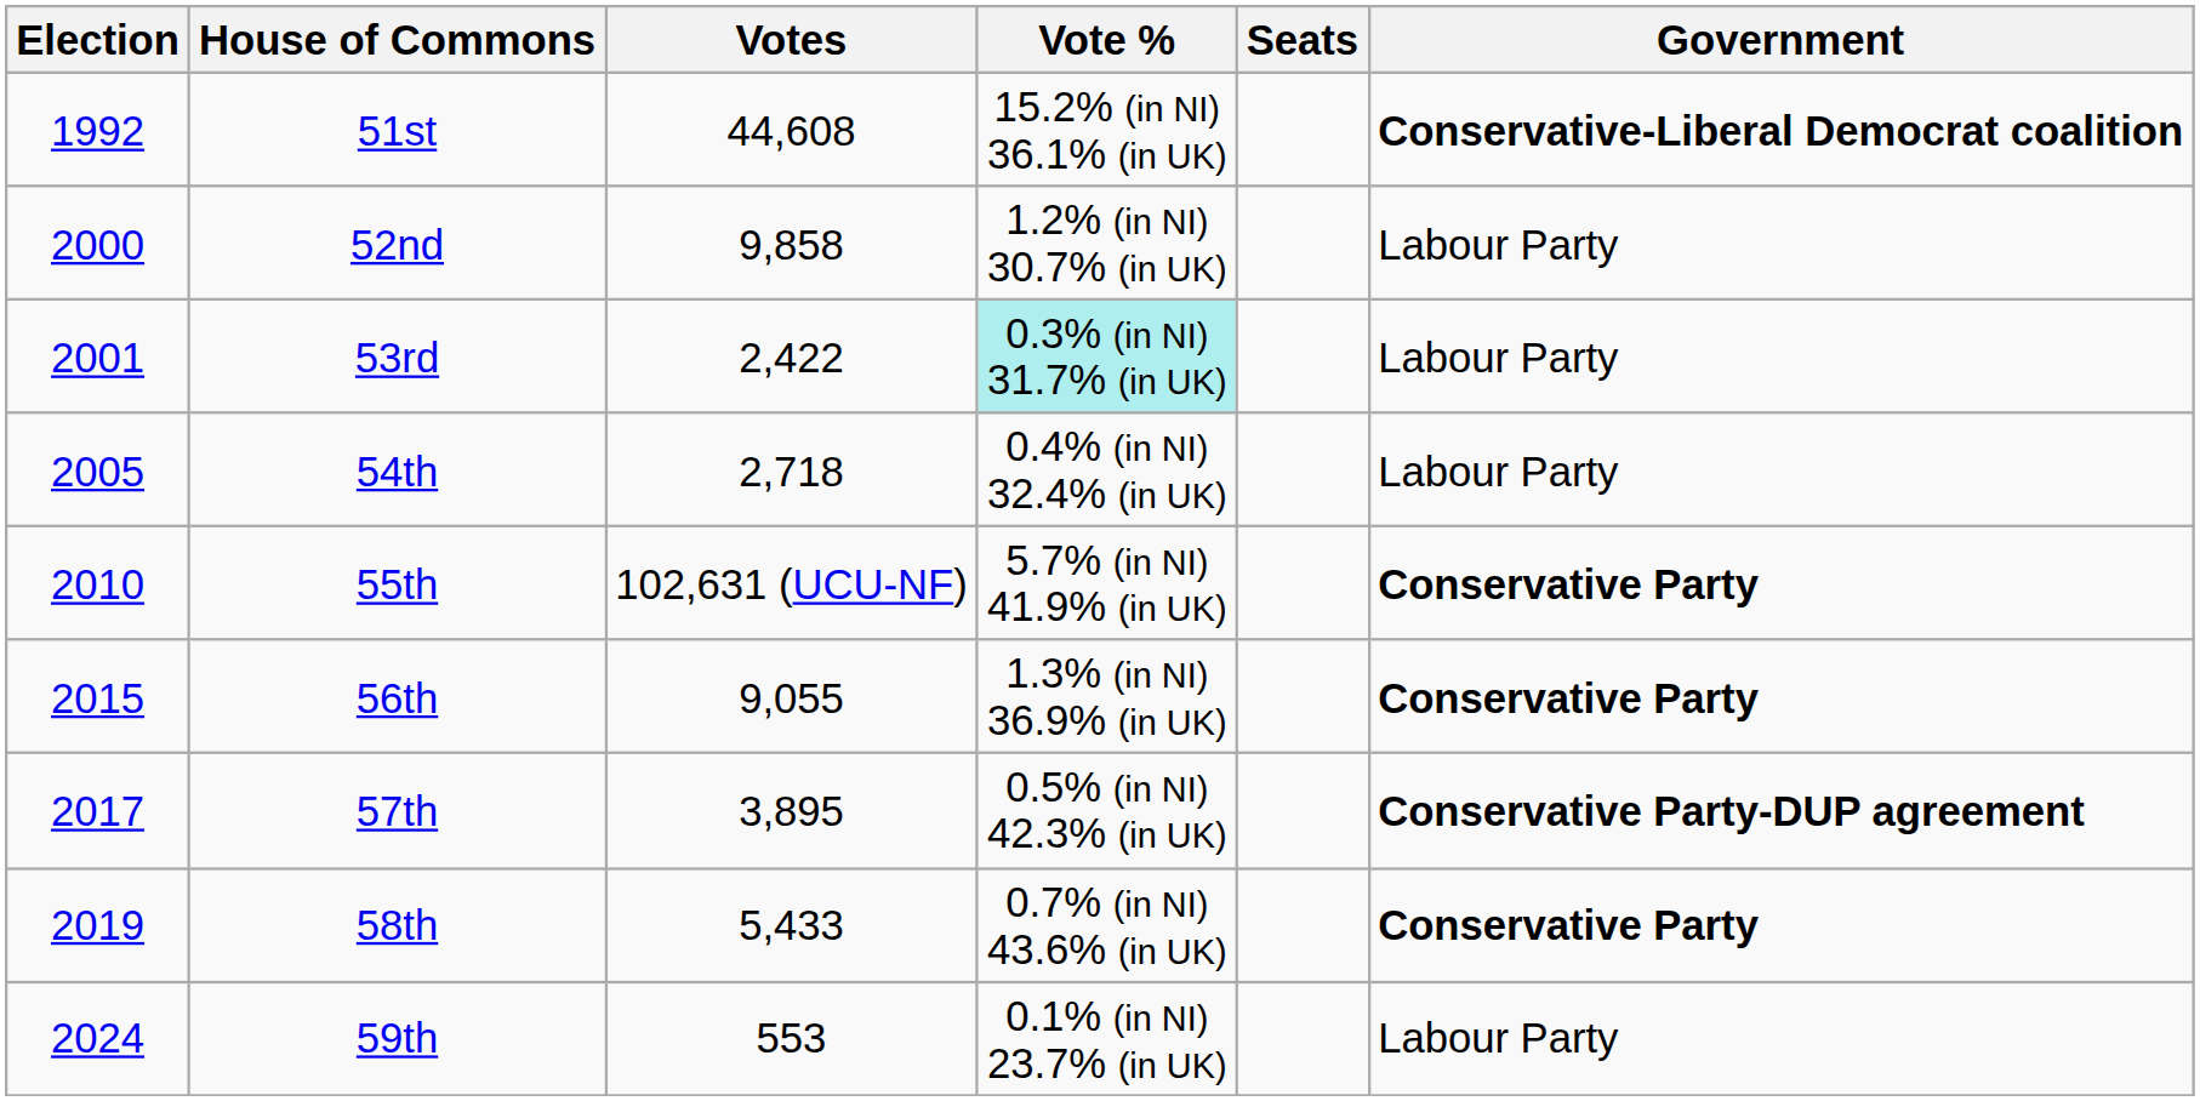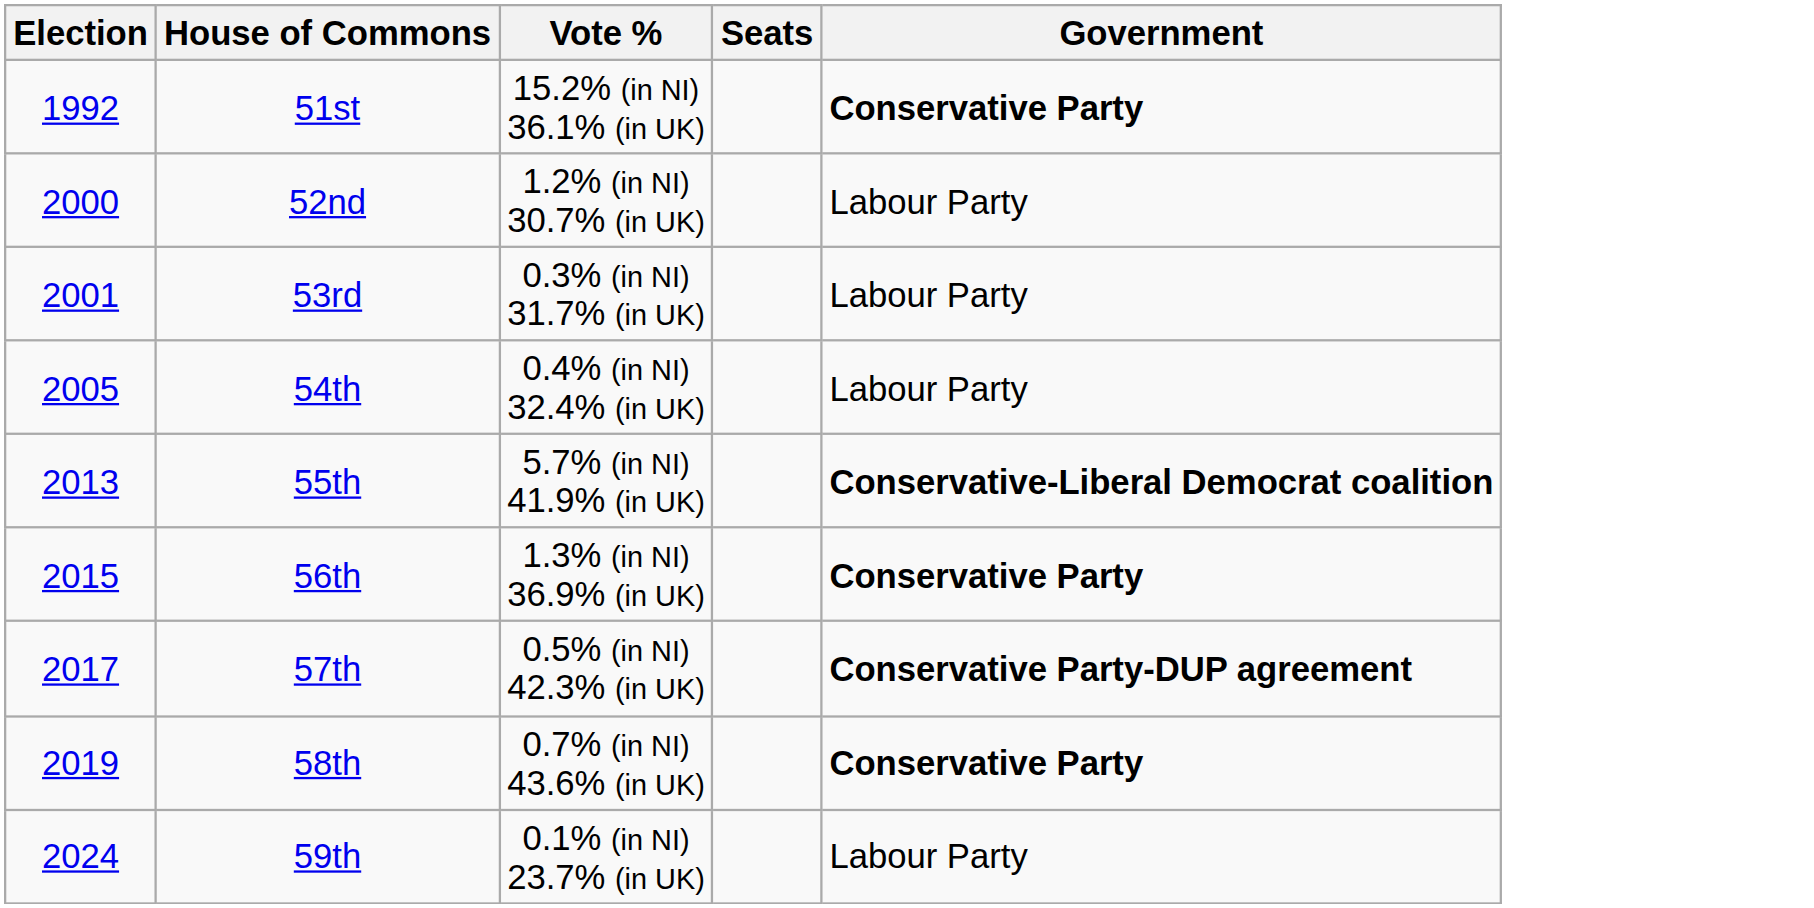 <table class="wikitable sortable" style="font-size:95%">
 <tr>
 <th>Election</th>
 <th>House of Commons</th>
-<th>Votes</th>
 <th>Vote %</th>
 <th>Seats</th>
 <th align=center>Government</th>
 </tr>
 <tr>
 <td align=center><a href='#'>1992</a></td>
 <td align=center><a href='#'>51st</a></td>
-<td align=center>44,608</td>
 <td align=center>15.2% <small>(in NI)</small><br>36.1% <small>(in UK)</small></td>
 <td align=center></td>
-<td align=left><strong>Conservative-Liberal Democrat coalition</strong></td>
+<td align=left><strong>Conservative Party</strong></td>
 </tr>
 <tr>
 <td align=center><a href='#'>2000</a></td>
 <td align=center><a href='#'>52nd</a></td>
-<td align=center>9,858</td>
 <td align=center>1.2% <small>(in NI)</small><br>30.7% <small>(in UK)</small></td>
 <td align=center></td>
 <td align=left>Labour Party</td>
 </tr>
 <tr>
 <td align=center><a href='#'>2001</a></td>
 <td align=center><a href='#'>53rd</a></td>
-<td align=center>2,422</td>
-<td align=center style="background: paleturquoise;">0.3% <small>(in NI)</small><br>31.7% <small>(in UK)</small></td>
+<td align=center>0.3% <small>(in NI)</small><br>31.7% <small>(in UK)</small></td>
 <td align=center></td>
 <td align=left>Labour Party</td>
 </tr>
 <tr>
 <td align=center><a href='#'>2005</a></td>
 <td align=center><a href='#'>54th</a></td>
-<td align=center>2,718</td>
 <td align=center>0.4% <small>(in NI)</small><br>32.4% <small>(in UK)</small></td>
 <td align=center></td>
 <td align=left>Labour Party</td>
 </tr>
 <tr>
-<td align=center><a href='#'>2010</a></td>
+<td align=center><a href='#'>2013</a></td>
 <td align=center><a href='#'>55th</a></td>
-<td align=center>102,631  (<a href='#'>UCU-NF</a>)</td>
 <td align=center>5.7% <small>(in NI)</small><br>41.9% <small>(in UK)</small></td>
 <td align=center></td>
-<td align=left><strong>Conservative Party</strong></td>
+<td align=left><strong>Conservative-Liberal Democrat coalition</strong></td>
 </tr>
 <tr>
 <td align=center><a href='#'>2015</a></td>
 <td align=center><a href='#'>56th</a></td>
-<td align=center>9,055</td>
 <td align=center>1.3% <small>(in NI)</small><br>36.9% <small>(in UK)</small></td>
 <td align=center></td>
 <td align=left><strong>Conservative Party</strong></td>
 </tr>
 <tr>
 <td align=center><a href='#'>2017</a></td>
 <td align=center><a href='#'>57th</a></td>
-<td align=center>3,895</td>
 <td align=center>0.5% <small>(in NI)</small><br>42.3% <small>(in UK)</small></td>
 <td align=center></td>
 <td align=left><strong>Conservative Party-DUP agreement</strong></td>
 </tr>
 <tr>
 <td align=center><a href='#'>2019</a></td>
 <td align=center><a href='#'>58th</a></td>
-<td align=center>5,433</td>
 <td align=center>0.7% <small>(in NI)</small><br>43.6% <small>(in UK)</small></td>
 <td align=center></td>
 <td align=left><strong>Conservative Party</strong></td>
 </tr>
 <tr>
 <td align=center><a href='#'>2024</a></td>
 <td align=center><a href='#'>59th</a></td>
-<td align=center>553</td>
 <td align=center>0.1% <small>(in NI)</small><br>23.7% <small>(in UK)</small></td>
 <td align=center></td>
 <td align=left>Labour Party</td>
 </tr>
 </table>
